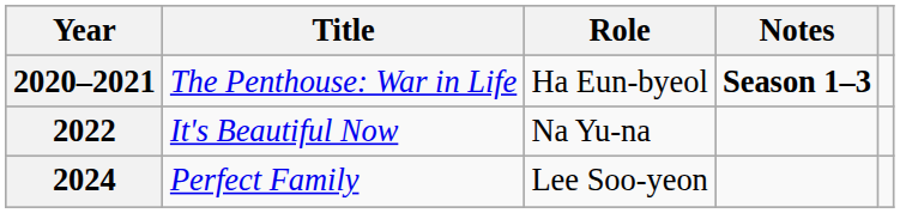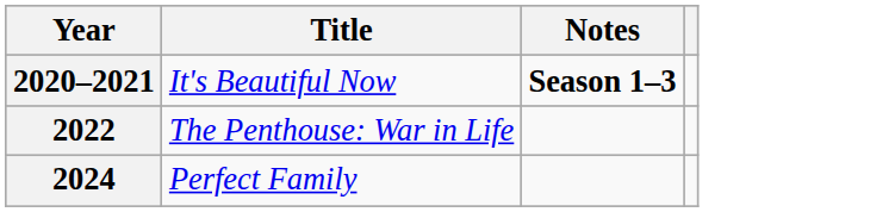 <table class="wikitable plainrowheaders">
 <tr>
 <th scope="col">Year</th>
 <th scope="col">Title</th>
-<th scope="col">Role</th>
 <th scope="col">Notes</th>
 <th scope="col"></th>
 </tr>
 <tr>
 <th scope="row">2020–2021</th>
-<td><em><a href='#'>The Penthouse: War in Life</a></em></td>
-<td>Ha Eun-byeol</td>
+<td><em><a href='#'>It's Beautiful Now</a></em></td>
 <td><strong>Season 1–3</strong></td>
 <td style="text-align:center"></td>
 </tr>
 <tr>
 <th scope="row">2022</th>
-<td><em><a href='#'>It's Beautiful Now</a></em></td>
-<td>Na Yu-na</td>
+<td><em><a href='#'>The Penthouse: War in Life</a></em></td>
 <td></td>
 <td style="text-align:center"></td>
 </tr>
 <tr>
 <th scope="row">2024</th>
 <td><em><a href='#'>Perfect Family</a></em></td>
-<td>Lee Soo-yeon</td>
 <td></td>
 <td style="text-align:center"></td>
 </tr>
 </table>
